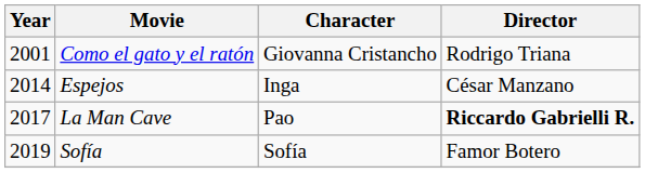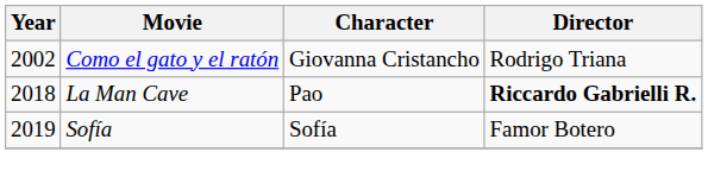 <table class="wikitable">
 <tr>
 <th>Year</th>
 <th>Movie</th>
 <th>Character</th>
 <th>Director</th>
 </tr>
 <tr>
-<td>2001</td>
+<td>2002</td>
 <td><em><a href='#'>Como el gato y el ratón</a></em></td>
 <td>Giovanna Cristancho</td>
 <td>Rodrigo Triana</td>
 </tr>
 <tr>
-<td>2014</td>
-<td><em>Espejos</em></td>
-<td>Inga</td>
-<td>César Manzano</td>
-</tr>
-<tr>
-<td>2017</td>
+<td>2018</td>
 <td><em>La Man Cave</em></td>
 <td>Pao</td>
 <td><strong>Riccardo Gabrielli R.</strong></td>
 </tr>
 <tr>
 <td>2019</td>
 <td><em>Sofía</em></td>
 <td>Sofía</td>
 <td>Famor Botero</td>
 </tr>
 <tr>
 </tr>
 </table>
